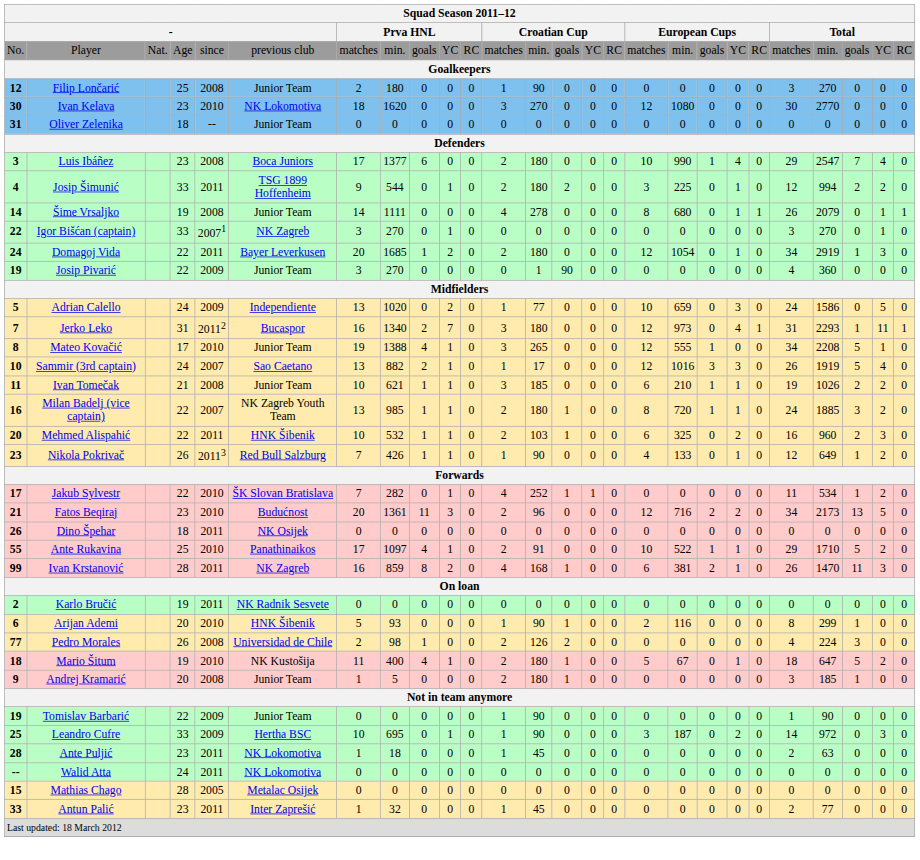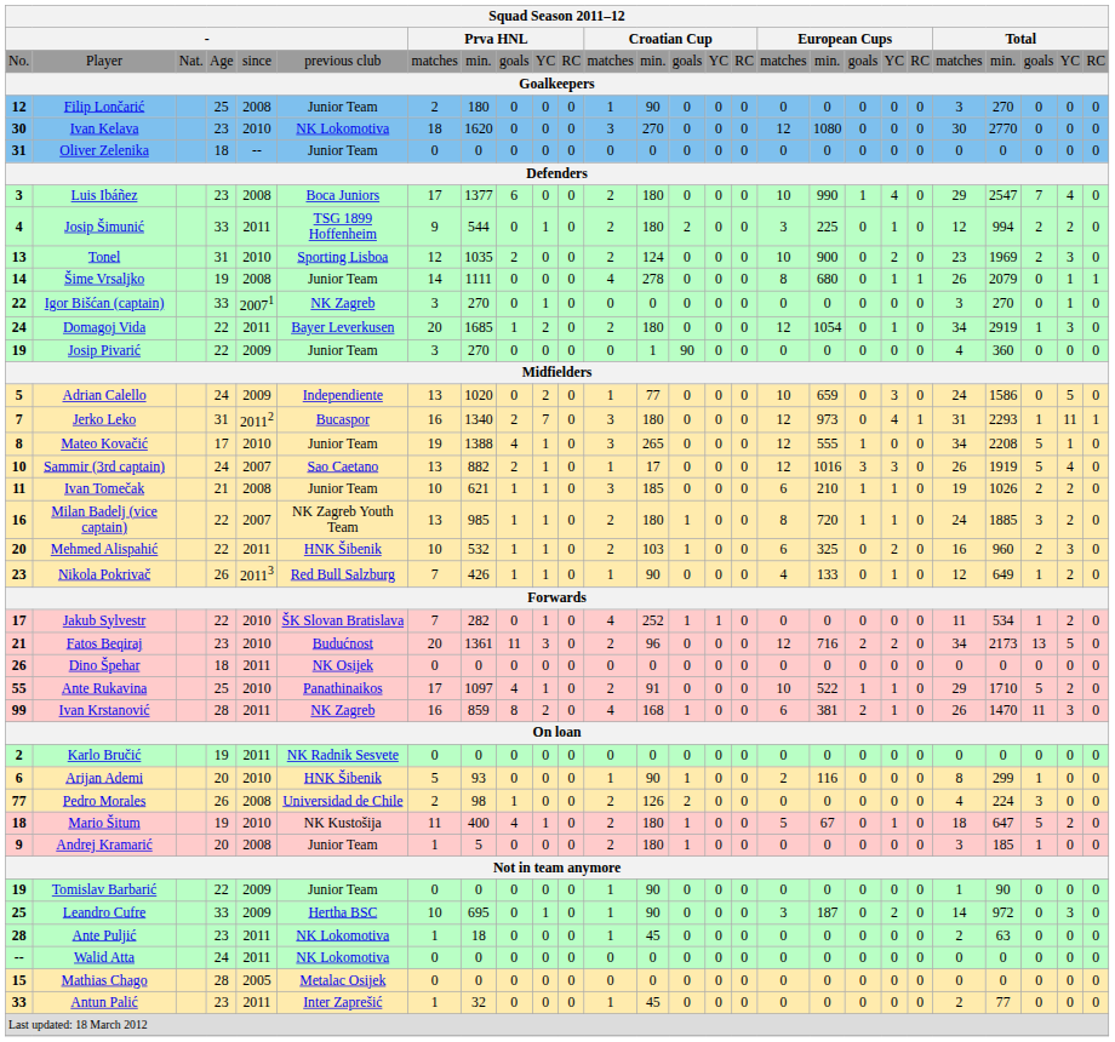 <table class="wikitable">
 <tr align="center" style="background:#DCDCDC">
 <th colspan="26">Squad Season 2011–12</th>
 </tr>
 <tr align="center" style="background:#9C9C9C">
 <th colspan="6">-</th>
 <th colspan="5">Prva HNL</th>
 <th colspan="5">Croatian Cup</th>
 <th colspan="5">European Cups</th>
 <th colspan="5">Total</th>
 </tr>
 <tr align="center" style="background:#9C9C9C">
 <td>No.</td>
 <td>Player</td>
 <td>Nat.</td>
 <td>Age</td>
 <td>since</td>
 <td>previous club</td>
 <td>matches</td>
 <td>min.</td>
 <td>goals</td>
 <td>YC</td>
 <td>RC</td>
 <td>matches</td>
 <td>min.</td>
 <td>goals</td>
 <td>YC</td>
 <td>RC</td>
 <td>matches</td>
 <td>min.</td>
 <td>goals</td>
 <td>YC</td>
 <td>RC</td>
 <td>matches</td>
 <td>min.</td>
 <td>goals</td>
 <td>YC</td>
 <td>RC</td>
 </tr>
 <tr align="center" style="background:#DCDCDC">
 <th colspan="26">Goalkeepers</th>
 </tr>
 <tr align="center" style="background:#7EC0EE">
 <td><strong>12</strong></td>
 <td><a href='#'>Filip Lončarić</a></td>
 <td></td>
 <td>25</td>
 <td>2008</td>
 <td>Junior Team</td>
 <td>2</td>
 <td>180</td>
 <td>0</td>
 <td>0</td>
 <td>0</td>
 <td>1</td>
 <td>90</td>
 <td>0</td>
 <td>0</td>
 <td>0</td>
 <td>0</td>
 <td>0</td>
 <td>0</td>
 <td>0</td>
 <td>0</td>
 <td>3</td>
 <td>270</td>
 <td>0</td>
 <td>0</td>
 <td>0</td>
 </tr>
 <tr align="center" style="background:#7EC0EE">
 <td><strong>30</strong></td>
 <td><a href='#'>Ivan Kelava</a></td>
 <td></td>
 <td>23</td>
 <td>2010</td>
 <td><a href='#'>NK Lokomotiva</a></td>
 <td>18</td>
 <td>1620</td>
 <td>0</td>
 <td>0</td>
 <td>0</td>
 <td>3</td>
 <td>270</td>
 <td>0</td>
 <td>0</td>
 <td>0</td>
 <td>12</td>
 <td>1080</td>
 <td>0</td>
 <td>0</td>
 <td>0</td>
 <td>30</td>
 <td>2770</td>
 <td>0</td>
 <td>0</td>
 <td>0</td>
 </tr>
 <tr align="center" style="background:#7EC0EE">
 <td><strong>31</strong></td>
 <td><a href='#'>Oliver Zelenika</a></td>
 <td></td>
 <td>18</td>
 <td>--</td>
 <td>Junior Team</td>
 <td>0</td>
 <td>0</td>
 <td>0</td>
 <td>0</td>
 <td>0</td>
 <td>0</td>
 <td>0</td>
 <td>0</td>
 <td>0</td>
 <td>0</td>
 <td>0</td>
 <td>0</td>
 <td>0</td>
 <td>0</td>
 <td>0</td>
 <td>0</td>
 <td>0</td>
 <td>0</td>
 <td>0</td>
 <td>0</td>
 </tr>
 <tr align="center" style="background:#DCDCDC">
 <th colspan="26">Defenders</th>
 </tr>
 <tr align="center" style="background:#B9FFC5">
 <td><strong>3</strong></td>
 <td><a href='#'>Luis Ibáñez</a></td>
 <td></td>
 <td>23</td>
 <td>2008</td>
 <td><a href='#'>Boca Juniors</a></td>
 <td>17</td>
 <td>1377</td>
 <td>6</td>
 <td>0</td>
 <td>0</td>
 <td>2</td>
 <td>180</td>
 <td>0</td>
 <td>0</td>
 <td>0</td>
 <td>10</td>
 <td>990</td>
 <td>1</td>
 <td>4</td>
 <td>0</td>
 <td>29</td>
 <td>2547</td>
 <td>7</td>
 <td>4</td>
 <td>0</td>
 </tr>
 <tr align="center" style="background:#B9FFC5">
 <td><strong>4</strong></td>
 <td><a href='#'>Josip Šimunić</a></td>
 <td></td>
 <td>33</td>
 <td>2011</td>
 <td><a href='#'>TSG 1899 Hoffenheim</a></td>
 <td>9</td>
 <td>544</td>
 <td>0</td>
 <td>1</td>
 <td>0</td>
 <td>2</td>
 <td>180</td>
 <td>2</td>
 <td>0</td>
 <td>0</td>
 <td>3</td>
 <td>225</td>
 <td>0</td>
 <td>1</td>
 <td>0</td>
 <td>12</td>
 <td>994</td>
 <td>2</td>
 <td>2</td>
+<td>0</td>
+</tr>
+<tr align="center" style="background:#B9FFC5">
+<td><strong>13</strong></td>
+<td><a href='#'>Tonel</a></td>
+<td></td>
+<td>31</td>
+<td>2010</td>
+<td><a href='#'>Sporting Lisboa</a></td>
+<td>12</td>
+<td>1035</td>
+<td>2</td>
+<td>0</td>
+<td>0</td>
+<td>2</td>
+<td>124</td>
+<td>0</td>
+<td>0</td>
+<td>0</td>
+<td>10</td>
+<td>900</td>
+<td>0</td>
+<td>2</td>
+<td>0</td>
+<td>23</td>
+<td>1969</td>
+<td>2</td>
+<td>3</td>
 <td>0</td>
 </tr>
 <tr align="center" style="background:#B9FFC5">
 <td><strong>14</strong></td>
 <td><a href='#'>Šime Vrsaljko</a></td>
 <td></td>
 <td>19</td>
 <td>2008</td>
 <td>Junior Team</td>
 <td>14</td>
 <td>1111</td>
 <td>0</td>
 <td>0</td>
 <td>0</td>
 <td>4</td>
 <td>278</td>
 <td>0</td>
 <td>0</td>
 <td>0</td>
 <td>8</td>
 <td>680</td>
 <td>0</td>
 <td>1</td>
 <td>1</td>
 <td>26</td>
 <td>2079</td>
 <td>0</td>
 <td>1</td>
 <td>1</td>
 </tr>
 <tr align="center" style="background:#B9FFC5">
 <td><strong>22</strong></td>
 <td><a href='#'>Igor Bišćan (captain)</a></td>
 <td></td>
 <td>33</td>
 <td>2007<sup>1</sup></td>
 <td><a href='#'>NK Zagreb</a></td>
 <td>3</td>
 <td>270</td>
 <td>0</td>
 <td>1</td>
 <td>0</td>
 <td>0</td>
 <td>0</td>
 <td>0</td>
 <td>0</td>
 <td>0</td>
 <td>0</td>
 <td>0</td>
 <td>0</td>
 <td>0</td>
 <td>0</td>
 <td>3</td>
 <td>270</td>
 <td>0</td>
 <td>1</td>
 <td>0</td>
 </tr>
 <tr align="center" style="background:#B9FFC5">
 <td><strong>24</strong></td>
 <td><a href='#'>Domagoj Vida</a></td>
 <td></td>
 <td>22</td>
 <td>2011</td>
 <td><a href='#'>Bayer Leverkusen</a></td>
 <td>20</td>
 <td>1685</td>
 <td>1</td>
 <td>2</td>
 <td>0</td>
 <td>2</td>
 <td>180</td>
 <td>0</td>
 <td>0</td>
 <td>0</td>
 <td>12</td>
 <td>1054</td>
 <td>0</td>
 <td>1</td>
 <td>0</td>
 <td>34</td>
 <td>2919</td>
 <td>1</td>
 <td>3</td>
 <td>0</td>
 </tr>
 <tr align="center" style="background:#B9FFC5">
 <td><strong>19</strong></td>
 <td><a href='#'>Josip Pivarić</a></td>
 <td></td>
 <td>22</td>
 <td>2009</td>
 <td>Junior Team</td>
 <td>3</td>
 <td>270</td>
 <td>0</td>
 <td>0</td>
 <td>0</td>
 <td>0</td>
 <td>1</td>
 <td>90</td>
 <td>0</td>
 <td>0</td>
 <td>0</td>
 <td>0</td>
 <td>0</td>
 <td>0</td>
 <td>0</td>
 <td>4</td>
 <td>360</td>
 <td>0</td>
 <td>0</td>
 <td>0</td>
 </tr>
 <tr align="center" style="background:#DCDCDC">
 <th colspan="26">Midfielders</th>
 </tr>
 <tr align="center" style="background:#FFEBAD">
 <td><strong>5</strong></td>
 <td><a href='#'>Adrian Calello</a></td>
 <td></td>
 <td>24</td>
 <td>2009</td>
 <td><a href='#'>Independiente</a></td>
 <td>13</td>
 <td>1020</td>
 <td>0</td>
 <td>2</td>
 <td>0</td>
 <td>1</td>
 <td>77</td>
 <td>0</td>
 <td>0</td>
 <td>0</td>
 <td>10</td>
 <td>659</td>
 <td>0</td>
 <td>3</td>
 <td>0</td>
 <td>24</td>
 <td>1586</td>
 <td>0</td>
 <td>5</td>
 <td>0</td>
 </tr>
 <tr align="center" style="background:#FFEBAD">
 <td><strong>7</strong></td>
 <td><a href='#'>Jerko Leko</a></td>
 <td></td>
 <td>31</td>
 <td>2011<sup>2</sup></td>
 <td><a href='#'>Bucaspor</a></td>
 <td>16</td>
 <td>1340</td>
 <td>2</td>
 <td>7</td>
 <td>0</td>
 <td>3</td>
 <td>180</td>
 <td>0</td>
 <td>0</td>
 <td>0</td>
 <td>12</td>
 <td>973</td>
 <td>0</td>
 <td>4</td>
 <td>1</td>
 <td>31</td>
 <td>2293</td>
 <td>1</td>
 <td>11</td>
 <td>1</td>
 </tr>
 <tr align="center" style="background:#FFEBAD">
 <td><strong>8</strong></td>
 <td><a href='#'>Mateo Kovačić</a></td>
 <td></td>
 <td>17</td>
 <td>2010</td>
 <td>Junior Team</td>
 <td>19</td>
 <td>1388</td>
 <td>4</td>
 <td>1</td>
 <td>0</td>
 <td>3</td>
 <td>265</td>
 <td>0</td>
 <td>0</td>
 <td>0</td>
 <td>12</td>
 <td>555</td>
 <td>1</td>
 <td>0</td>
 <td>0</td>
 <td>34</td>
 <td>2208</td>
 <td>5</td>
 <td>1</td>
 <td>0</td>
 </tr>
 <tr align="center" style="background:#FFEBAD">
 <td><strong>10</strong></td>
 <td><a href='#'>Sammir (3rd captain)</a></td>
 <td></td>
 <td>24</td>
 <td>2007</td>
 <td><a href='#'>Sao Caetano</a></td>
 <td>13</td>
 <td>882</td>
 <td>2</td>
 <td>1</td>
 <td>0</td>
 <td>1</td>
 <td>17</td>
 <td>0</td>
 <td>0</td>
 <td>0</td>
 <td>12</td>
 <td>1016</td>
 <td>3</td>
 <td>3</td>
 <td>0</td>
 <td>26</td>
 <td>1919</td>
 <td>5</td>
 <td>4</td>
 <td>0</td>
 </tr>
 <tr align="center" style="background:#FFEBAD">
 <td><strong>11</strong></td>
 <td><a href='#'>Ivan Tomečak</a></td>
 <td></td>
 <td>21</td>
 <td>2008</td>
 <td>Junior Team</td>
 <td>10</td>
 <td>621</td>
 <td>1</td>
 <td>1</td>
 <td>0</td>
 <td>3</td>
 <td>185</td>
 <td>0</td>
 <td>0</td>
 <td>0</td>
 <td>6</td>
 <td>210</td>
 <td>1</td>
 <td>1</td>
 <td>0</td>
 <td>19</td>
 <td>1026</td>
 <td>2</td>
 <td>2</td>
 <td>0</td>
 </tr>
 <tr align="center" style="background:#FFEBAD">
 <td><strong>16</strong></td>
 <td><a href='#'>Milan Badelj (vice captain)</a></td>
 <td></td>
 <td>22</td>
 <td>2007</td>
 <td>NK Zagreb Youth Team</td>
 <td>13</td>
 <td>985</td>
 <td>1</td>
 <td>1</td>
 <td>0</td>
 <td>2</td>
 <td>180</td>
 <td>1</td>
 <td>0</td>
 <td>0</td>
 <td>8</td>
 <td>720</td>
 <td>1</td>
 <td>1</td>
 <td>0</td>
 <td>24</td>
 <td>1885</td>
 <td>3</td>
 <td>2</td>
 <td>0</td>
 </tr>
 <tr align="center" style="background:#FFEBAD">
 <td><strong>20</strong></td>
 <td><a href='#'>Mehmed Alispahić</a></td>
 <td></td>
 <td>22</td>
 <td>2011</td>
 <td><a href='#'>HNK Šibenik</a></td>
 <td>10</td>
 <td>532</td>
 <td>1</td>
 <td>1</td>
 <td>0</td>
 <td>2</td>
 <td>103</td>
 <td>1</td>
 <td>0</td>
 <td>0</td>
 <td>6</td>
 <td>325</td>
 <td>0</td>
 <td>2</td>
 <td>0</td>
 <td>16</td>
 <td>960</td>
 <td>2</td>
 <td>3</td>
 <td>0</td>
 </tr>
 <tr align="center" style="background:#FFEBAD">
 <td><strong>23</strong></td>
 <td><a href='#'>Nikola Pokrivač</a></td>
 <td></td>
 <td>26</td>
 <td>2011<sup>3</sup></td>
 <td><a href='#'>Red Bull Salzburg</a></td>
 <td>7</td>
 <td>426</td>
 <td>1</td>
 <td>1</td>
 <td>0</td>
 <td>1</td>
 <td>90</td>
 <td>0</td>
 <td>0</td>
 <td>0</td>
 <td>4</td>
 <td>133</td>
 <td>0</td>
 <td>1</td>
 <td>0</td>
 <td>12</td>
 <td>649</td>
 <td>1</td>
 <td>2</td>
 <td>0</td>
 </tr>
 <tr align="center" style="background:#DCDCDC">
 <th colspan="26">Forwards</th>
 </tr>
 <tr align="center" style="background:#FFCBCB">
 <td><strong>17</strong></td>
 <td><a href='#'>Jakub Sylvestr</a></td>
 <td></td>
 <td>22</td>
 <td>2010</td>
 <td><a href='#'>ŠK Slovan Bratislava</a></td>
 <td>7</td>
 <td>282</td>
 <td>0</td>
 <td>1</td>
 <td>0</td>
 <td>4</td>
 <td>252</td>
 <td>1</td>
 <td>1</td>
 <td>0</td>
 <td>0</td>
 <td>0</td>
 <td>0</td>
 <td>0</td>
 <td>0</td>
 <td>11</td>
 <td>534</td>
 <td>1</td>
 <td>2</td>
 <td>0</td>
 </tr>
 <tr align="center" style="background:#FFCBCB">
 <td><strong>21</strong></td>
 <td><a href='#'>Fatos Beqiraj</a></td>
 <td></td>
 <td>23</td>
 <td>2010</td>
 <td><a href='#'>Budućnost</a></td>
 <td>20</td>
 <td>1361</td>
 <td>11</td>
 <td>3</td>
 <td>0</td>
 <td>2</td>
 <td>96</td>
 <td>0</td>
 <td>0</td>
 <td>0</td>
 <td>12</td>
 <td>716</td>
 <td>2</td>
 <td>2</td>
 <td>0</td>
 <td>34</td>
 <td>2173</td>
 <td>13</td>
 <td>5</td>
 <td>0</td>
 </tr>
 <tr align="center" style="background:#FFCBCB">
 <td><strong>26</strong></td>
 <td><a href='#'>Dino Špehar</a></td>
 <td></td>
 <td>18</td>
 <td>2011</td>
 <td><a href='#'>NK Osijek</a></td>
 <td>0</td>
 <td>0</td>
 <td>0</td>
 <td>0</td>
 <td>0</td>
 <td>0</td>
 <td>0</td>
 <td>0</td>
 <td>0</td>
 <td>0</td>
 <td>0</td>
 <td>0</td>
 <td>0</td>
 <td>0</td>
 <td>0</td>
 <td>0</td>
 <td>0</td>
 <td>0</td>
 <td>0</td>
 <td>0</td>
 </tr>
 <tr align="center" style="background:#FFCBCB">
 <td><strong>55</strong></td>
 <td><a href='#'>Ante Rukavina</a></td>
 <td></td>
 <td>25</td>
 <td>2010</td>
 <td><a href='#'>Panathinaikos</a></td>
 <td>17</td>
 <td>1097</td>
 <td>4</td>
 <td>1</td>
 <td>0</td>
 <td>2</td>
 <td>91</td>
 <td>0</td>
 <td>0</td>
 <td>0</td>
 <td>10</td>
 <td>522</td>
 <td>1</td>
 <td>1</td>
 <td>0</td>
 <td>29</td>
 <td>1710</td>
 <td>5</td>
 <td>2</td>
 <td>0</td>
 </tr>
 <tr align="center" style="background:#FFCBCB">
 <td><strong>99</strong></td>
 <td><a href='#'>Ivan Krstanović</a></td>
 <td></td>
 <td>28</td>
 <td>2011</td>
 <td><a href='#'>NK Zagreb</a></td>
 <td>16</td>
 <td>859</td>
 <td>8</td>
 <td>2</td>
 <td>0</td>
 <td>4</td>
 <td>168</td>
 <td>1</td>
 <td>0</td>
 <td>0</td>
 <td>6</td>
 <td>381</td>
 <td>2</td>
 <td>1</td>
 <td>0</td>
 <td>26</td>
 <td>1470</td>
 <td>11</td>
 <td>3</td>
 <td>0</td>
 </tr>
 <tr align="center" style="background:#DCDCDC">
 <th colspan="26">On loan</th>
 </tr>
 <tr align="center" style="background:#B9FFC5">
 <td><strong>2</strong></td>
 <td><a href='#'>Karlo Bručić</a></td>
 <td></td>
 <td>19</td>
 <td>2011</td>
 <td><a href='#'>NK Radnik Sesvete</a></td>
 <td>0</td>
 <td>0</td>
 <td>0</td>
 <td>0</td>
 <td>0</td>
 <td>0</td>
 <td>0</td>
 <td>0</td>
 <td>0</td>
 <td>0</td>
 <td>0</td>
 <td>0</td>
 <td>0</td>
 <td>0</td>
 <td>0</td>
 <td>0</td>
 <td>0</td>
 <td>0</td>
 <td>0</td>
 <td>0</td>
 </tr>
 <tr align="center" style="background:#FFEBAD">
 <td><strong>6</strong></td>
 <td><a href='#'>Arijan Ademi</a></td>
 <td></td>
 <td>20</td>
 <td>2010</td>
 <td><a href='#'>HNK Šibenik</a></td>
 <td>5</td>
 <td>93</td>
 <td>0</td>
 <td>0</td>
 <td>0</td>
 <td>1</td>
 <td>90</td>
 <td>1</td>
 <td>0</td>
 <td>0</td>
 <td>2</td>
 <td>116</td>
 <td>0</td>
 <td>0</td>
 <td>0</td>
 <td>8</td>
 <td>299</td>
 <td>1</td>
 <td>0</td>
 <td>0</td>
 </tr>
 <tr align="center" style="background:#FFEBAD">
 <td><strong>77</strong></td>
 <td><a href='#'>Pedro Morales</a></td>
 <td></td>
 <td>26</td>
 <td>2008</td>
 <td><a href='#'>Universidad de Chile</a></td>
 <td>2</td>
 <td>98</td>
 <td>1</td>
 <td>0</td>
 <td>0</td>
 <td>2</td>
 <td>126</td>
 <td>2</td>
 <td>0</td>
 <td>0</td>
 <td>0</td>
 <td>0</td>
 <td>0</td>
 <td>0</td>
 <td>0</td>
 <td>4</td>
 <td>224</td>
 <td>3</td>
 <td>0</td>
 <td>0</td>
 </tr>
 <tr align="center" style="background:#FFCBCB">
 <td><strong>18</strong></td>
 <td><a href='#'>Mario Šitum</a></td>
 <td></td>
 <td>19</td>
 <td>2010</td>
 <td>NK Kustošija</td>
 <td>11</td>
 <td>400</td>
 <td>4</td>
 <td>1</td>
 <td>0</td>
 <td>2</td>
 <td>180</td>
 <td>1</td>
 <td>0</td>
 <td>0</td>
 <td>5</td>
 <td>67</td>
 <td>0</td>
 <td>1</td>
 <td>0</td>
 <td>18</td>
 <td>647</td>
 <td>5</td>
 <td>2</td>
 <td>0</td>
 </tr>
 <tr align="center" style="background:#FFCBCB">
 <td><strong>9</strong></td>
 <td><a href='#'>Andrej Kramarić</a></td>
 <td></td>
 <td>20</td>
 <td>2008</td>
 <td>Junior Team</td>
 <td>1</td>
 <td>5</td>
 <td>0</td>
 <td>0</td>
 <td>0</td>
 <td>2</td>
 <td>180</td>
 <td>1</td>
 <td>0</td>
 <td>0</td>
 <td>0</td>
 <td>0</td>
 <td>0</td>
 <td>0</td>
 <td>0</td>
 <td>3</td>
 <td>185</td>
 <td>1</td>
 <td>0</td>
 <td>0</td>
 </tr>
 <tr align="center" style="background:#DCDCDC">
 <th colspan="26">Not in team anymore</th>
 </tr>
 <tr align="center" style="background:#B9FFC5">
 <td><strong>19</strong></td>
 <td><a href='#'>Tomislav Barbarić</a></td>
 <td></td>
 <td>22</td>
 <td>2009</td>
 <td>Junior Team</td>
 <td>0</td>
 <td>0</td>
 <td>0</td>
 <td>0</td>
 <td>0</td>
 <td>1</td>
 <td>90</td>
 <td>0</td>
 <td>0</td>
 <td>0</td>
 <td>0</td>
 <td>0</td>
 <td>0</td>
 <td>0</td>
 <td>0</td>
 <td>1</td>
 <td>90</td>
 <td>0</td>
 <td>0</td>
 <td>0</td>
 </tr>
 <tr align="center" style="background:#B9FFC5">
 <td><strong>25</strong></td>
 <td><a href='#'>Leandro Cufre</a></td>
 <td></td>
 <td>33</td>
 <td>2009</td>
 <td><a href='#'>Hertha BSC</a></td>
 <td>10</td>
 <td>695</td>
 <td>0</td>
 <td>1</td>
 <td>0</td>
 <td>1</td>
 <td>90</td>
 <td>0</td>
 <td>0</td>
 <td>0</td>
 <td>3</td>
 <td>187</td>
 <td>0</td>
 <td>2</td>
 <td>0</td>
 <td>14</td>
 <td>972</td>
 <td>0</td>
 <td>3</td>
 <td>0</td>
 </tr>
 <tr align="center" style="background:#B9FFC5">
 <td><strong>28</strong></td>
 <td><a href='#'>Ante Puljić</a></td>
 <td></td>
 <td>23</td>
 <td>2011</td>
 <td><a href='#'>NK Lokomotiva</a></td>
 <td>1</td>
 <td>18</td>
 <td>0</td>
 <td>0</td>
 <td>0</td>
 <td>1</td>
 <td>45</td>
 <td>0</td>
 <td>0</td>
 <td>0</td>
 <td>0</td>
 <td>0</td>
 <td>0</td>
 <td>0</td>
 <td>0</td>
 <td>2</td>
 <td>63</td>
 <td>0</td>
 <td>0</td>
 <td>0</td>
 </tr>
 <tr align="center" style="background:#B9FFC5">
 <td><strong>--</strong></td>
 <td><a href='#'>Walid Atta</a></td>
 <td></td>
 <td>24</td>
 <td>2011</td>
 <td><a href='#'>NK Lokomotiva</a></td>
 <td>0</td>
 <td>0</td>
 <td>0</td>
 <td>0</td>
 <td>0</td>
 <td>0</td>
 <td>0</td>
 <td>0</td>
 <td>0</td>
 <td>0</td>
 <td>0</td>
 <td>0</td>
 <td>0</td>
 <td>0</td>
 <td>0</td>
 <td>0</td>
 <td>0</td>
 <td>0</td>
 <td>0</td>
 <td>0</td>
 </tr>
 <tr align="center" style="background:#FFEBAD">
 <td><strong>15</strong></td>
 <td><a href='#'>Mathias Chago</a></td>
 <td></td>
 <td>28</td>
 <td>2005</td>
 <td><a href='#'>Metalac Osijek</a></td>
 <td>0</td>
 <td>0</td>
 <td>0</td>
 <td>0</td>
 <td>0</td>
 <td>0</td>
 <td>0</td>
 <td>0</td>
 <td>0</td>
 <td>0</td>
 <td>0</td>
 <td>0</td>
 <td>0</td>
 <td>0</td>
 <td>0</td>
 <td>0</td>
 <td>0</td>
 <td>0</td>
 <td>0</td>
 <td>0</td>
 </tr>
 <tr align="center" style="background:#FFEBAD">
 <td><strong>33</strong></td>
 <td><a href='#'>Antun Palić</a></td>
 <td></td>
 <td>23</td>
 <td>2011</td>
 <td><a href='#'>Inter Zaprešić</a></td>
 <td>1</td>
 <td>32</td>
 <td>0</td>
 <td>0</td>
 <td>0</td>
 <td>1</td>
 <td>45</td>
 <td>0</td>
 <td>0</td>
 <td>0</td>
 <td>0</td>
 <td>0</td>
 <td>0</td>
 <td>0</td>
 <td>0</td>
 <td>2</td>
 <td>77</td>
 <td>0</td>
 <td>0</td>
 <td>0</td>
 </tr>
 <tr align="left" style="background:#DCDCDC">
 <td colspan="26"><small>Last updated: 18 March 2012</small></td>
 </tr>
 <tr>
 </tr>
 </table>
